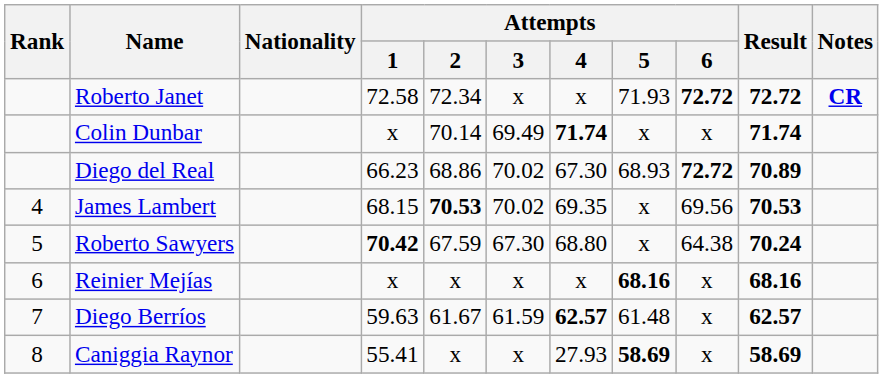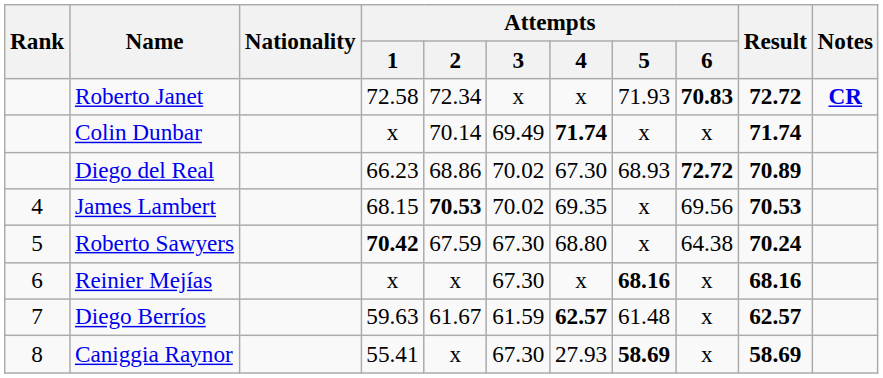 <table class="wikitable sortable" style="text-align:center">
 <tr>
 <th rowspan=2>Rank</th>
 <th rowspan=2>Name</th>
 <th rowspan=2>Nationality</th>
 <th colspan=6>Attempts</th>
 <th rowspan=2>Result</th>
 <th rowspan=2>Notes</th>
 </tr>
 <tr>
 <th>1</th>
 <th>2</th>
 <th>3</th>
 <th>4</th>
 <th>5</th>
 <th>6</th>
 </tr>
 <tr>
 <td align=center></td>
 <td align=left><a href='#'>Roberto Janet</a></td>
 <td align=left></td>
 <td>72.58</td>
 <td>72.34</td>
 <td>x</td>
 <td>x</td>
 <td>71.93</td>
-<td><strong>72.72</strong></td>
+<td><strong>70.83</strong></td>
 <td><strong>72.72</strong></td>
 <td><strong><a href='#'>CR</a></strong></td>
 </tr>
 <tr>
 <td align=center></td>
 <td align=left><a href='#'>Colin Dunbar</a></td>
 <td align=left></td>
 <td>x</td>
 <td>70.14</td>
 <td>69.49</td>
 <td><strong>71.74</strong></td>
 <td>x</td>
 <td>x</td>
 <td><strong>71.74</strong></td>
 <td></td>
 </tr>
 <tr>
 <td align=center></td>
 <td align=left><a href='#'>Diego del Real</a></td>
 <td align=left></td>
 <td>66.23</td>
 <td>68.86</td>
 <td>70.02</td>
 <td>67.30</td>
 <td>68.93</td>
 <td><strong>72.72</strong></td>
 <td><strong>70.89</strong></td>
 <td></td>
 </tr>
 <tr>
 <td align=center>4</td>
 <td align=left><a href='#'>James Lambert</a></td>
 <td align=left></td>
 <td>68.15</td>
 <td><strong>70.53</strong></td>
 <td>70.02</td>
 <td>69.35</td>
 <td>x</td>
 <td>69.56</td>
 <td><strong>70.53</strong></td>
 <td></td>
 </tr>
 <tr>
 <td align=center>5</td>
 <td align=left><a href='#'>Roberto Sawyers</a></td>
 <td align=left></td>
 <td><strong>70.42</strong></td>
 <td>67.59</td>
 <td>67.30</td>
 <td>68.80</td>
 <td>x</td>
 <td>64.38</td>
 <td><strong>70.24</strong></td>
 <td></td>
 </tr>
 <tr>
 <td align=center>6</td>
 <td align=left><a href='#'>Reinier Mejías</a></td>
 <td align=left></td>
 <td>x</td>
 <td>x</td>
-<td>x</td>
+<td>67.30</td>
 <td>x</td>
 <td><strong>68.16</strong></td>
 <td>x</td>
 <td><strong>68.16</strong></td>
 <td></td>
 </tr>
 <tr>
 <td align=center>7</td>
 <td align=left><a href='#'>Diego Berríos</a></td>
 <td align=left></td>
 <td>59.63</td>
 <td>61.67</td>
 <td>61.59</td>
 <td><strong>62.57</strong></td>
 <td>61.48</td>
 <td>x</td>
 <td><strong>62.57</strong></td>
 <td></td>
 </tr>
 <tr>
 <td align=center>8</td>
 <td align=left><a href='#'>Caniggia Raynor</a></td>
 <td align=left></td>
 <td>55.41</td>
 <td>x</td>
-<td>x</td>
+<td>67.30</td>
 <td>27.93</td>
 <td><strong>58.69</strong></td>
 <td>x</td>
 <td><strong>58.69</strong></td>
 <td></td>
 </tr>
 </table>
